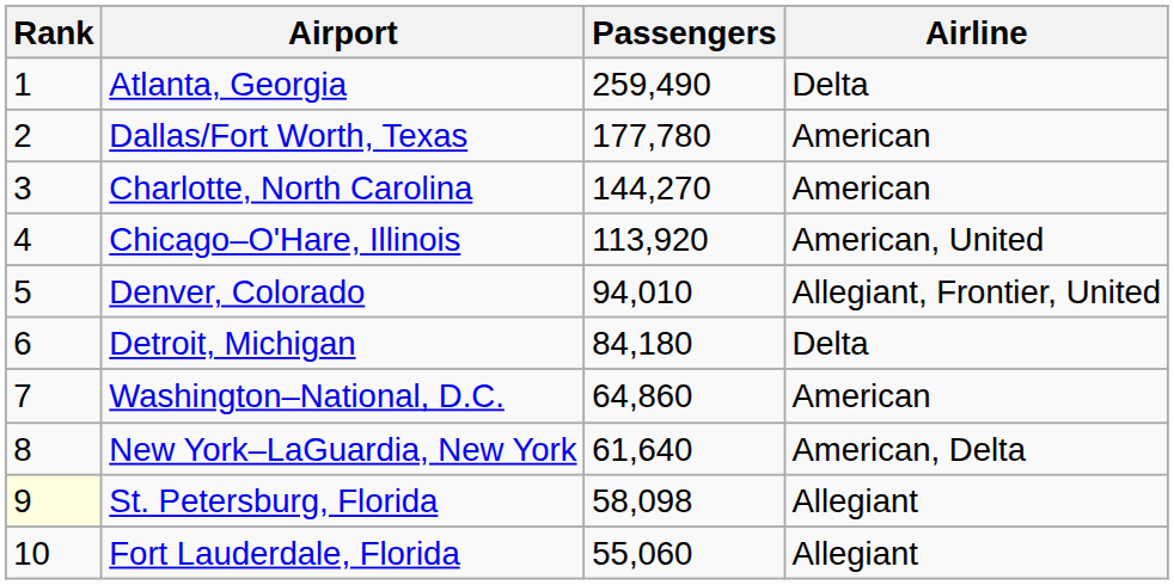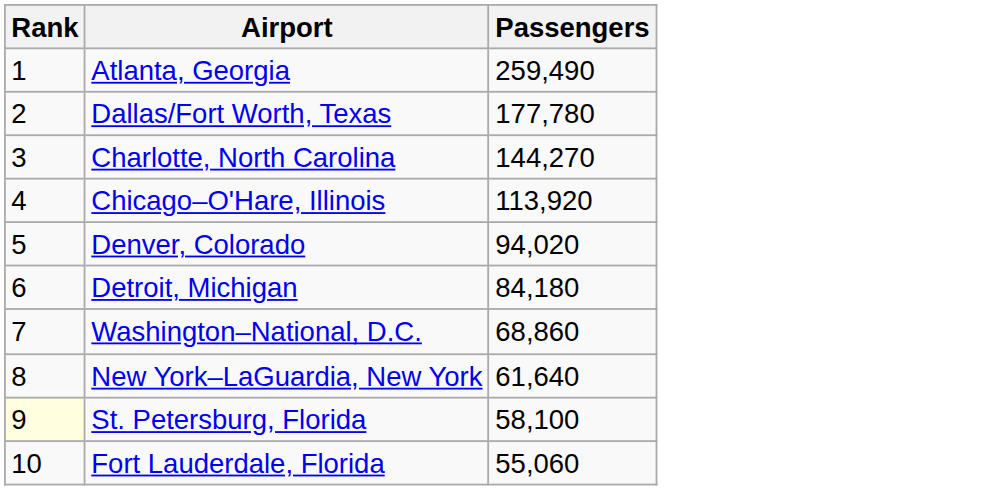 <table class="wikitable sortable" style="font-size:95%;">
 <tr>
 <th>Rank</th>
 <th>Airport</th>
 <th>Passengers</th>
-<th>Airline</th>
 </tr>
 <tr>
 <td>1</td>
 <td> <a href='#'>Atlanta, Georgia</a></td>
 <td>259,490</td>
-<td>Delta</td>
 </tr>
 <tr>
 <td>2</td>
 <td> <a href='#'>Dallas/Fort Worth, Texas</a></td>
 <td>177,780</td>
-<td>American</td>
 </tr>
 <tr>
 <td>3</td>
 <td> <a href='#'>Charlotte, North Carolina</a></td>
 <td>144,270</td>
-<td>American</td>
 </tr>
 <tr>
 <td>4</td>
 <td> <a href='#'>Chicago–O'Hare, Illinois</a></td>
 <td>113,920</td>
-<td>American, United</td>
 </tr>
 <tr>
 <td>5</td>
 <td> <a href='#'>Denver, Colorado</a></td>
-<td>94,010</td>
-<td>Allegiant, Frontier, United</td>
+<td>94,020</td>
 </tr>
 <tr>
 <td>6</td>
 <td> <a href='#'>Detroit, Michigan</a></td>
 <td>84,180</td>
-<td>Delta</td>
 </tr>
 <tr>
 <td>7</td>
 <td> <a href='#'>Washington–National, D.C.</a></td>
-<td>64,860</td>
-<td>American</td>
+<td>68,860</td>
 </tr>
 <tr>
 <td>8</td>
 <td> <a href='#'>New York–LaGuardia, New York</a></td>
 <td>61,640</td>
-<td>American, Delta</td>
 </tr>
 <tr>
 <td style="background: lightyellow;">9</td>
 <td> <a href='#'>St. Petersburg, Florida</a></td>
-<td>58,098</td>
-<td>Allegiant</td>
+<td>58,100</td>
 </tr>
 <tr>
 <td>10</td>
 <td> <a href='#'>Fort Lauderdale, Florida</a></td>
 <td>55,060</td>
-<td>Allegiant</td>
 </tr>
 </table>
